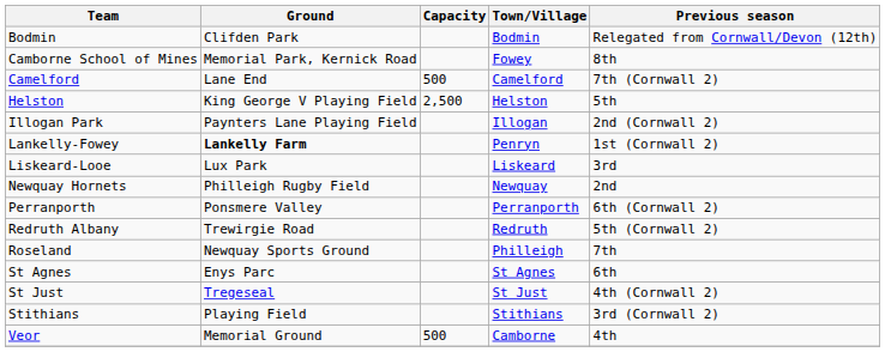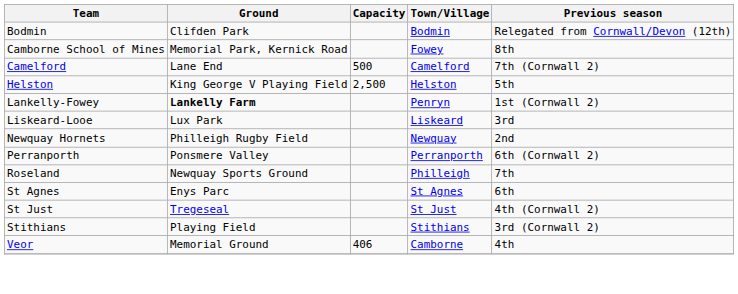 <table class="wikitable sortable">
 <tr>
 <th>Team</th>
 <th>Ground</th>
 <th>Capacity</th>
 <th>Town/Village</th>
 <th>Previous season</th>
 </tr>
 <tr>
 <td>Bodmin</td>
 <td>Clifden Park</td>
 <td></td>
 <td><a href='#'>Bodmin</a></td>
 <td>Relegated from <a href='#'>Cornwall/Devon</a> (12th)</td>
 </tr>
 <tr>
 <td>Camborne School of Mines</td>
 <td>Memorial Park, Kernick Road</td>
 <td></td>
 <td><a href='#'>Fowey</a></td>
 <td>8th</td>
 </tr>
 <tr>
 <td><a href='#'>Camelford</a></td>
 <td>Lane End</td>
 <td>500</td>
 <td><a href='#'>Camelford</a></td>
 <td>7th (Cornwall 2)</td>
 </tr>
 <tr>
 <td><a href='#'>Helston</a></td>
 <td>King George V Playing Field</td>
 <td>2,500</td>
 <td><a href='#'>Helston</a></td>
 <td>5th</td>
 </tr>
 <tr>
-<td>Illogan Park</td>
-<td>Paynters Lane Playing Field</td>
-<td></td>
-<td><a href='#'>Illogan</a></td>
-<td>2nd (Cornwall 2)</td>
-</tr>
-<tr>
 <td>Lankelly-Fowey</td>
 <td><strong>Lankelly Farm</strong></td>
 <td></td>
 <td><a href='#'>Penryn</a></td>
 <td>1st (Cornwall 2)</td>
 </tr>
 <tr>
 <td>Liskeard-Looe</td>
 <td>Lux Park</td>
 <td></td>
 <td><a href='#'>Liskeard</a></td>
 <td>3rd</td>
 </tr>
 <tr>
 <td>Newquay Hornets</td>
 <td>Philleigh Rugby Field</td>
 <td></td>
 <td><a href='#'>Newquay</a></td>
 <td>2nd</td>
 </tr>
 <tr>
 <td>Perranporth</td>
 <td>Ponsmere Valley</td>
 <td></td>
 <td><a href='#'>Perranporth</a></td>
 <td>6th (Cornwall 2)</td>
-</tr>
-<tr>
-<td>Redruth Albany</td>
-<td>Trewirgie Road</td>
-<td></td>
-<td><a href='#'>Redruth</a></td>
-<td>5th (Cornwall 2)</td>
 </tr>
 <tr>
 <td>Roseland</td>
 <td>Newquay Sports Ground</td>
 <td></td>
 <td><a href='#'>Philleigh</a></td>
 <td>7th</td>
 </tr>
 <tr>
 <td>St Agnes</td>
 <td>Enys Parc</td>
 <td></td>
 <td><a href='#'>St Agnes</a></td>
 <td>6th</td>
 </tr>
 <tr>
 <td>St Just</td>
 <td><a href='#'>Tregeseal</a></td>
 <td></td>
 <td><a href='#'>St Just</a></td>
 <td>4th (Cornwall 2)</td>
 </tr>
 <tr>
 <td>Stithians</td>
 <td>Playing Field</td>
 <td></td>
 <td><a href='#'>Stithians</a></td>
 <td>3rd (Cornwall 2)</td>
 </tr>
 <tr>
 <td><a href='#'>Veor</a></td>
 <td>Memorial Ground</td>
-<td>500</td>
+<td>406</td>
 <td><a href='#'>Camborne</a></td>
 <td>4th</td>
 </tr>
 <tr |align=left|>
 </tr>
 </table>
